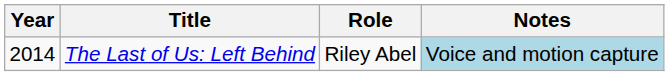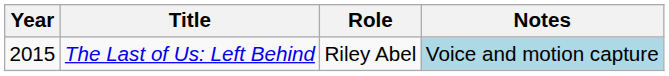 <table class="wikitable sortable">
 <tr>
 <th>Year</th>
 <th>Title</th>
 <th>Role</th>
 <th class="unsortable">Notes</th>
 </tr>
 <tr>
-<td>2014</td>
+<td>2015</td>
 <td><em><a href='#'>The Last of Us: Left Behind</a></em></td>
 <td>Riley Abel</td>
 <td style="background: lightblue;">Voice and motion capture</td>
 </tr>
 </table>
